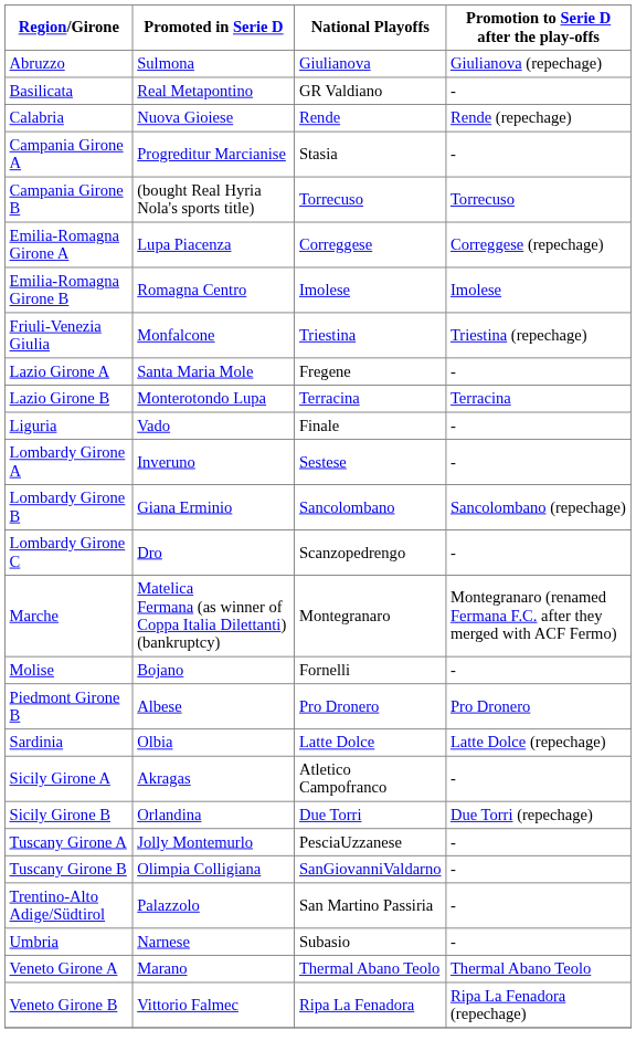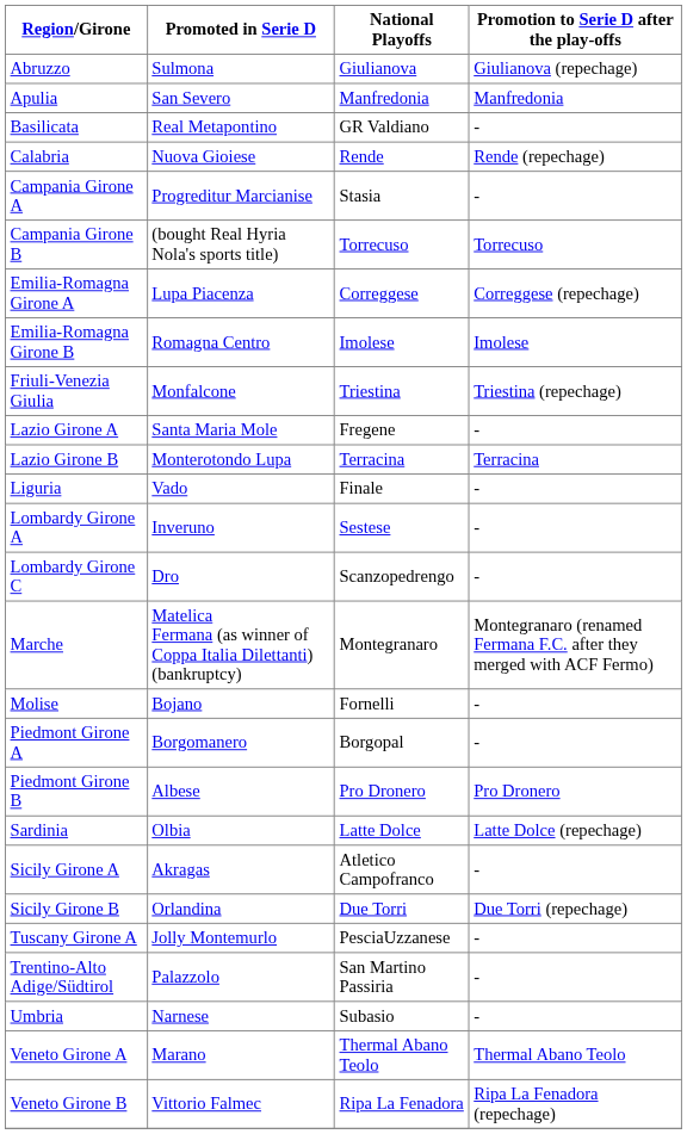 <table class="toccolours" border="1" cellpadding="4" cellspacing="0" style="border-collapse: collapse; margin:0 auto;">
 <tr>
 <th><a href='#'>Region</a>/Girone</th>
 <th>Promoted in <a href='#'>Serie D</a></th>
 <th>National Playoffs</th>
 <th>Promotion to <a href='#'>Serie D</a> after the play-offs</th>
 </tr>
 <tr>
 <td><a href='#'>Abruzzo</a></td>
 <td><a href='#'>Sulmona</a></td>
 <td><a href='#'>Giulianova</a></td>
 <td><a href='#'>Giulianova</a> (repechage)</td>
+</tr>
+<tr>
+<td><a href='#'>Apulia</a></td>
+<td><a href='#'>San Severo</a></td>
+<td><a href='#'>Manfredonia</a></td>
+<td><a href='#'>Manfredonia</a></td>
 </tr>
 <tr>
 <td><a href='#'>Basilicata</a></td>
 <td><a href='#'>Real Metapontino</a></td>
 <td>GR Valdiano</td>
 <td>-</td>
 </tr>
 <tr>
 <td><a href='#'>Calabria</a></td>
 <td><a href='#'>Nuova Gioiese</a></td>
 <td><a href='#'>Rende</a></td>
 <td><a href='#'>Rende</a> (repechage)</td>
 </tr>
 <tr>
 <td><a href='#'>Campania Girone A</a></td>
 <td><a href='#'>Progreditur Marcianise</a></td>
 <td>Stasia</td>
 <td>-</td>
 </tr>
 <tr>
 <td><a href='#'>Campania Girone B</a></td>
 <td>(bought Real Hyria Nola's sports title)</td>
 <td><a href='#'>Torrecuso</a></td>
 <td><a href='#'>Torrecuso</a></td>
 </tr>
 <tr>
 <td><a href='#'>Emilia-Romagna Girone A</a></td>
 <td><a href='#'>Lupa Piacenza</a></td>
 <td><a href='#'>Correggese</a></td>
 <td><a href='#'>Correggese</a> (repechage)</td>
 </tr>
 <tr>
 <td><a href='#'>Emilia-Romagna Girone B</a></td>
 <td><a href='#'>Romagna Centro</a></td>
 <td><a href='#'>Imolese</a></td>
 <td><a href='#'>Imolese</a></td>
 </tr>
 <tr>
 <td><a href='#'>Friuli-Venezia Giulia</a></td>
 <td><a href='#'>Monfalcone</a></td>
 <td><a href='#'>Triestina</a></td>
 <td><a href='#'>Triestina</a> (repechage)</td>
 </tr>
 <tr>
 <td><a href='#'>Lazio Girone A</a></td>
 <td><a href='#'>Santa Maria Mole</a></td>
 <td>Fregene</td>
 <td>-</td>
 </tr>
 <tr>
 <td><a href='#'>Lazio Girone B</a></td>
 <td><a href='#'>Monterotondo Lupa</a></td>
 <td><a href='#'>Terracina</a></td>
 <td><a href='#'>Terracina</a></td>
 </tr>
 <tr>
 <td><a href='#'>Liguria</a></td>
 <td><a href='#'>Vado</a></td>
 <td>Finale</td>
 <td>-</td>
 </tr>
 <tr>
 <td><a href='#'>Lombardy Girone A</a></td>
 <td><a href='#'>Inveruno</a></td>
 <td><a href='#'>Sestese</a></td>
 <td>-</td>
 </tr>
 <tr>
-<td><a href='#'>Lombardy Girone B</a></td>
-<td><a href='#'>Giana Erminio</a></td>
-<td><a href='#'>Sancolombano</a></td>
-<td><a href='#'>Sancolombano</a> (repechage)</td>
-</tr>
-<tr>
 <td><a href='#'>Lombardy Girone C</a></td>
 <td><a href='#'>Dro</a></td>
 <td>Scanzopedrengo</td>
 <td>-</td>
 </tr>
 <tr>
 <td><a href='#'>Marche</a></td>
 <td><a href='#'>Matelica</a><br> <a href='#'>Fermana</a> (as winner of <a href='#'>Coppa Italia Dilettanti</a>) (bankruptcy)</td>
 <td>Montegranaro</td>
 <td>Montegranaro (renamed <a href='#'>Fermana F.C.</a> after they merged with ACF Fermo)</td>
 </tr>
 <tr>
 <td><a href='#'>Molise</a></td>
 <td><a href='#'>Bojano</a></td>
 <td>Fornelli</td>
+<td>-</td>
+</tr>
+<tr>
+<td><a href='#'>Piedmont Girone A</a></td>
+<td><a href='#'>Borgomanero</a></td>
+<td>Borgopal</td>
 <td>-</td>
 </tr>
 <tr>
 <td><a href='#'>Piedmont Girone B</a></td>
 <td><a href='#'>Albese</a></td>
 <td><a href='#'>Pro Dronero</a></td>
 <td><a href='#'>Pro Dronero</a></td>
 </tr>
 <tr>
 <td><a href='#'>Sardinia</a></td>
 <td><a href='#'>Olbia</a></td>
 <td><a href='#'>Latte Dolce</a></td>
 <td><a href='#'>Latte Dolce</a> (repechage)</td>
 </tr>
 <tr>
 <td><a href='#'>Sicily Girone A</a></td>
 <td><a href='#'>Akragas</a></td>
 <td>Atletico Campofranco</td>
 <td>-</td>
 </tr>
 <tr>
 <td><a href='#'>Sicily Girone B</a></td>
 <td><a href='#'>Orlandina</a></td>
 <td><a href='#'>Due Torri</a></td>
 <td><a href='#'>Due Torri</a> (repechage)</td>
 </tr>
 <tr>
 <td><a href='#'>Tuscany Girone A</a></td>
 <td><a href='#'>Jolly Montemurlo</a></td>
 <td>PesciaUzzanese</td>
 <td>-</td>
 </tr>
 <tr>
-<td><a href='#'>Tuscany Girone B</a></td>
-<td><a href='#'>Olimpia Colligiana</a></td>
-<td><a href='#'>SanGiovanniValdarno</a></td>
-<td>-</td>
-</tr>
-<tr>
 <td><a href='#'>Trentino-Alto Adige/Südtirol</a></td>
 <td><a href='#'>Palazzolo</a></td>
 <td>San Martino Passiria</td>
 <td>-</td>
 </tr>
 <tr>
 <td><a href='#'>Umbria</a></td>
 <td><a href='#'>Narnese</a></td>
 <td>Subasio</td>
 <td>-</td>
 </tr>
 <tr>
 <td><a href='#'>Veneto Girone A</a></td>
 <td><a href='#'>Marano</a></td>
 <td><a href='#'>Thermal Abano Teolo</a></td>
 <td><a href='#'>Thermal Abano Teolo</a></td>
 </tr>
 <tr>
 <td><a href='#'>Veneto Girone B</a></td>
 <td><a href='#'>Vittorio Falmec</a></td>
 <td><a href='#'>Ripa La Fenadora</a></td>
 <td><a href='#'>Ripa La Fenadora</a> (repechage)</td>
 </tr>
 <tr>
 </tr>
 </table>
